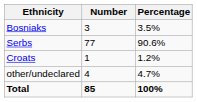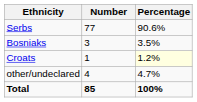 <table class="wikitable">
 <tr>
 <th width="100px">Ethnicity</th>
 <th width="80px">Number</th>
 <th width="80px">Percentage</th>
 </tr>
 <tr>
+<td><a href='#'>Serbs</a></td>
+<td>77</td>
+<td>90.6%</td>
+</tr>
+<tr>
 <td><a href='#'>Bosniaks</a></td>
 <td>3</td>
 <td>3.5%</td>
 </tr>
 <tr>
-<td><a href='#'>Serbs</a></td>
-<td>77</td>
-<td>90.6%</td>
-</tr>
-<tr>
 <td><a href='#'>Croats</a></td>
 <td>1</td>
-<td>1.2%</td>
+<td style="background: lightyellow;">1.2%</td>
 </tr>
 <tr>
 <td>other/undeclared</td>
 <td>4</td>
 <td>4.7%</td>
 </tr>
 <tr>
 <td><strong>Total</strong></td>
 <td><strong>85</strong></td>
 <td><strong>100%</strong></td>
 </tr>
 </table>
